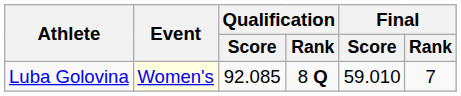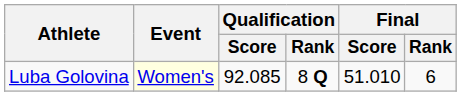 <table class="wikitable" style="font-size:90%">
 <tr>
 <th rowspan="2">Athlete</th>
 <th rowspan="2">Event</th>
 <th colspan="2">Qualification</th>
 <th colspan="2">Final</th>
 </tr>
 <tr style="font-size:95%">
 <th>Score</th>
 <th>Rank</th>
 <th>Score</th>
 <th>Rank</th>
 </tr>
 <tr align=center>
 <td align=left><a href='#'>Luba Golovina</a></td>
 <td align=left style="background: lightyellow;"><a href='#'>Women's</a></td>
 <td>92.085</td>
 <td>8 <strong>Q</strong></td>
-<td>59.010</td>
-<td>7</td>
+<td>51.010</td>
+<td>6</td>
 </tr>
 </table>
